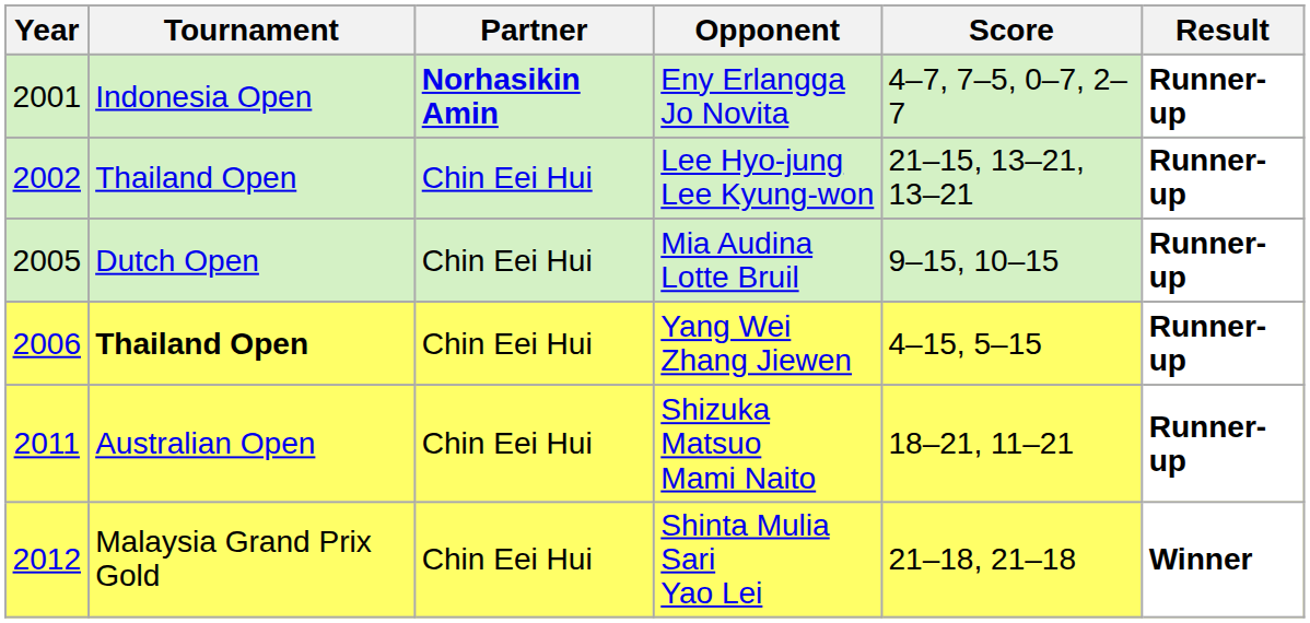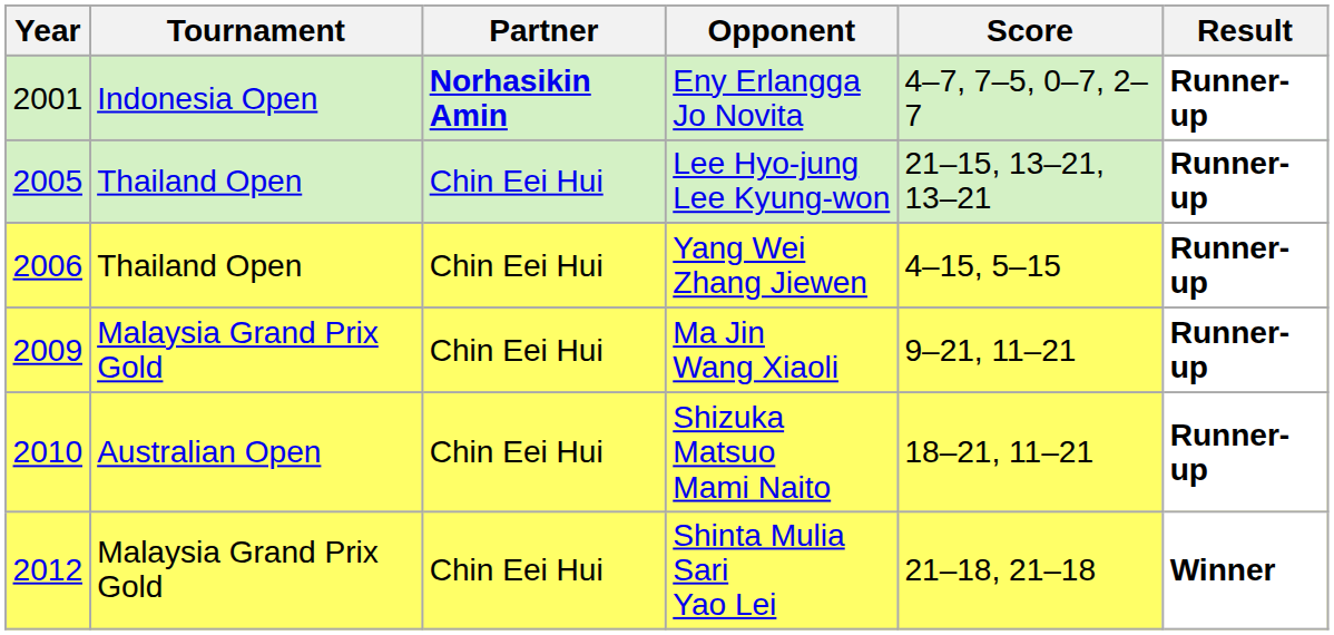 <table class="sortable wikitable" style="font-size: 90%;">
 <tr>
 <th>Year</th>
 <th>Tournament</th>
 <th>Partner</th>
 <th>Opponent</th>
 <th>Score</th>
 <th>Result</th>
 </tr>
 <tr style="background:#D4F1C5">
 <td align="center">2001</td>
 <td align="left"><a href='#'>Indonesia Open</a></td>
 <td align="left"><strong> <a href='#'>Norhasikin Amin</a></strong></td>
 <td align="left"> <a href='#'>Eny Erlangga</a> <br>  <a href='#'>Jo Novita</a></td>
 <td align="left">4–7, 7–5, 0–7, 2–7</td>
 <td style="text-align:left; background:white"> <strong>Runner-up</strong></td>
 </tr>
 <tr style="background:#D4F1C5">
-<td align="center"><a href='#'>2002</a></td>
+<td align="center"><a href='#'>2005</a></td>
 <td align="left"><a href='#'>Thailand Open</a></td>
 <td align="left"> <a href='#'>Chin Eei Hui</a></td>
 <td align="left"> <a href='#'>Lee Hyo-jung</a> <br>  <a href='#'>Lee Kyung-won</a></td>
 <td align="left">21–15, 13–21, 13–21</td>
 <td style="text-align:left; background:white"> <strong>Runner-up</strong></td>
 </tr>
-<tr style="background:#D4F1C5">
-<td align="center">2005</td>
-<td align="left"><a href='#'>Dutch Open</a></td>
-<td align="left"> Chin Eei Hui</td>
-<td align="left"> <a href='#'>Mia Audina</a> <br>  <a href='#'>Lotte Bruil</a></td>
-<td align="left">9–15, 10–15</td>
-<td style="text-align:left; background:white"> <strong>Runner-up</strong></td>
-</tr>
 <tr style="background:#FFFF67">
 <td align="center"><a href='#'>2006</a></td>
-<td align="left"><strong>Thailand Open</strong></td>
+<td align="left">Thailand Open</td>
 <td align="left"> Chin Eei Hui</td>
 <td align="left"> <a href='#'>Yang Wei</a> <br>  <a href='#'>Zhang Jiewen</a></td>
 <td align="left">4–15, 5–15</td>
 <td style="text-align:left; background:white"> <strong>Runner-up</strong></td>
 </tr>
 <tr style="background:#FFFF67">
-<td align="center"><a href='#'>2011</a></td>
+<td align="center"><a href='#'>2009</a></td>
+<td align="left"><a href='#'>Malaysia Grand Prix Gold</a></td>
+<td align="left"> Chin Eei Hui</td>
+<td align="left"> <a href='#'>Ma Jin</a> <br>  <a href='#'>Wang Xiaoli</a></td>
+<td align="left">9–21, 11–21</td>
+<td style="text-align:left; background:white"> <strong>Runner-up</strong></td>
+</tr>
+<tr style="background:#FFFF67">
+<td align="center"><a href='#'>2010</a></td>
 <td align="left"><a href='#'>Australian Open</a></td>
 <td align="left"> Chin Eei Hui</td>
 <td align="left"> <a href='#'>Shizuka Matsuo</a> <br>  <a href='#'>Mami Naito</a></td>
 <td align="left">18–21, 11–21</td>
 <td style="text-align:left; background:white"> <strong>Runner-up</strong></td>
 </tr>
 <tr style="background:#FFFF67">
 <td align="center"><a href='#'>2012</a></td>
 <td align="left">Malaysia Grand Prix Gold</td>
 <td align="left"> Chin Eei Hui</td>
 <td align="left"> <a href='#'>Shinta Mulia Sari</a> <br>  <a href='#'>Yao Lei</a></td>
 <td align="left">21–18, 21–18</td>
 <td style="text-align:left; background:white"> <strong>Winner</strong></td>
 </tr>
 </table>
